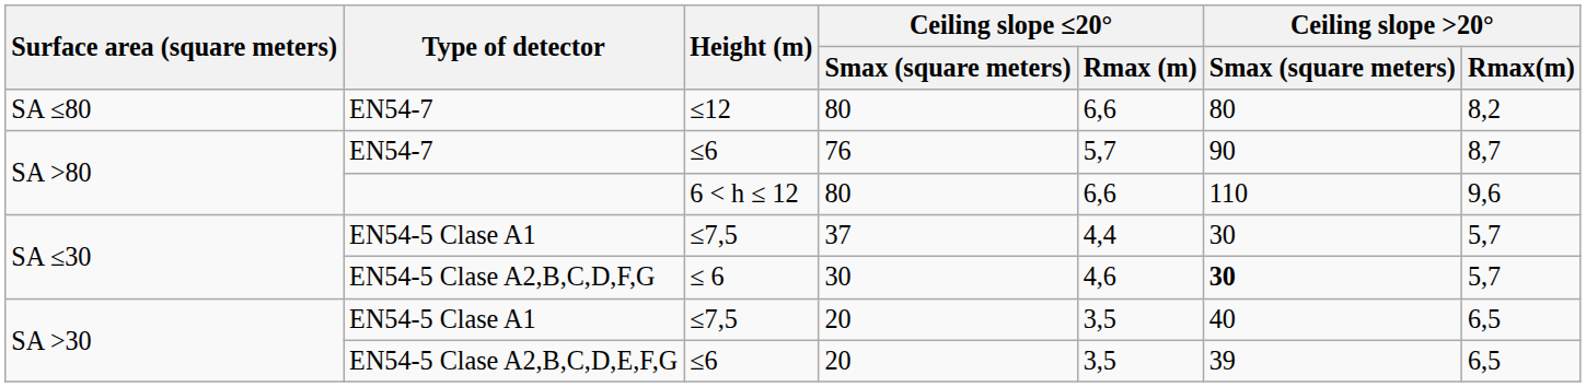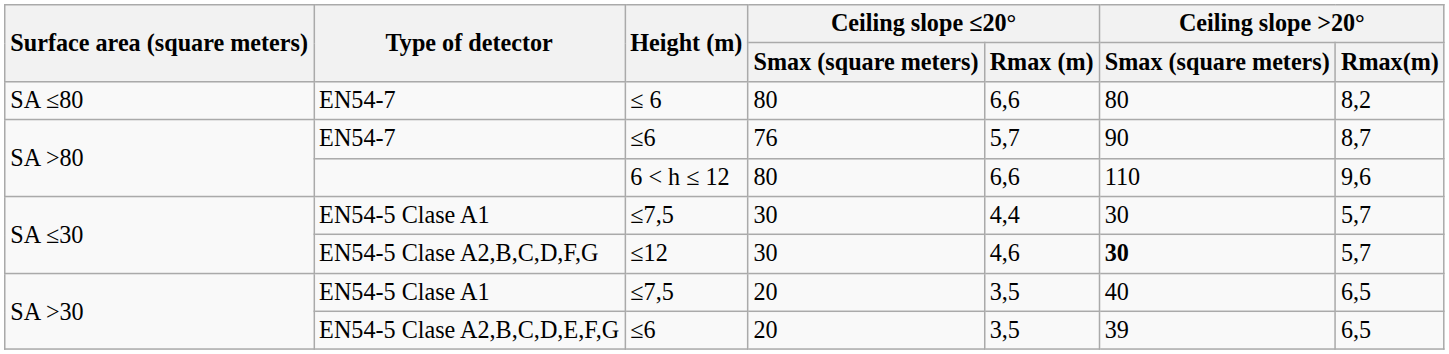 <table class="wikitable">
 <tr>
 <th rowspan="2">Surface area (square meters)</th>
 <th rowspan="2">Type of detector</th>
 <th rowspan="2">Height (m)</th>
 <th colspan="2">Ceiling slope ≤20°</th>
 <th colspan="2">Ceiling slope >20°</th>
 </tr>
 <tr>
 <th>Smax (square meters)</th>
 <th>Rmax (m)</th>
 <th>Smax (square meters)</th>
 <th>Rmax(m)</th>
 </tr>
 <tr>
 <td>SA ≤80</td>
 <td>EN54-7</td>
-<td>≤12</td>
+<td>≤ 6</td>
 <td>80</td>
 <td>6,6</td>
 <td>80</td>
 <td>8,2</td>
 </tr>
 <tr>
 <td rowspan="2">SA >80</td>
 <td>EN54-7</td>
 <td>≤6</td>
 <td>76</td>
 <td>5,7</td>
 <td>90</td>
 <td>8,7</td>
 </tr>
 <tr>
 <td></td>
 <td>6 < h ≤ 12</td>
 <td>80</td>
 <td>6,6</td>
 <td>110</td>
 <td>9,6</td>
 </tr>
 <tr>
 <td rowspan="2">SA ≤30</td>
 <td>EN54-5 Clase A1</td>
 <td>≤7,5</td>
-<td>37</td>
+<td>30</td>
 <td>4,4</td>
 <td>30</td>
 <td>5,7</td>
 </tr>
 <tr>
 <td>EN54-5 Clase A2,B,C,D,F,G</td>
-<td>≤ 6</td>
+<td>≤12</td>
 <td>30</td>
 <td>4,6</td>
 <td><strong>30</strong></td>
 <td>5,7</td>
 </tr>
 <tr>
 <td rowspan="2">SA >30</td>
 <td>EN54-5 Clase A1</td>
 <td>≤7,5</td>
 <td>20</td>
 <td>3,5</td>
 <td>40</td>
 <td>6,5</td>
 </tr>
 <tr>
 <td>EN54-5 Clase A2,B,C,D,E,F,G</td>
 <td>≤6</td>
 <td>20</td>
 <td>3,5</td>
 <td>39</td>
 <td>6,5</td>
 </tr>
 </table>
